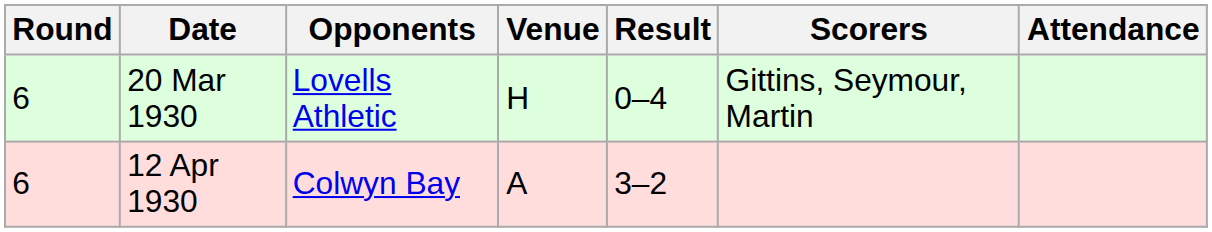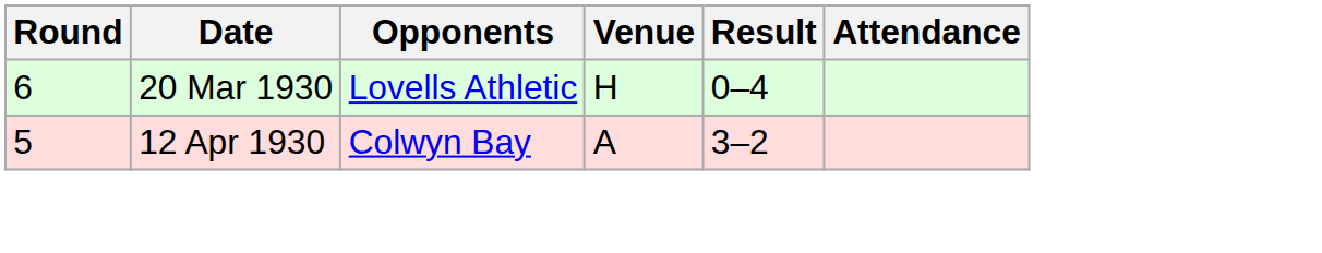 <table class="wikitable">
 <tr>
 <th>Round</th>
 <th>Date</th>
 <th>Opponents</th>
 <th>Venue</th>
 <th>Result</th>
-<th>Scorers</th>
 <th>Attendance</th>
 </tr>
 <tr bgcolor="#ddffdd">
 <td>6</td>
 <td>20 Mar 1930</td>
 <td><a href='#'>Lovells Athletic</a></td>
 <td>H</td>
 <td>0–4</td>
-<td>Gittins, Seymour, Martin</td>
 <td align="right"></td>
 </tr>
 <tr bgcolor="#ffdddd">
-<td>6</td>
+<td>5</td>
 <td>12 Apr 1930</td>
 <td><a href='#'>Colwyn Bay</a></td>
 <td>A</td>
 <td>3–2</td>
-<td></td>
 <td align="right"></td>
 </tr>
 </table>
